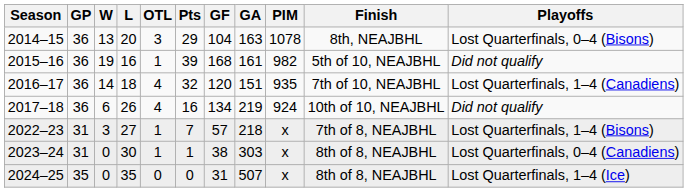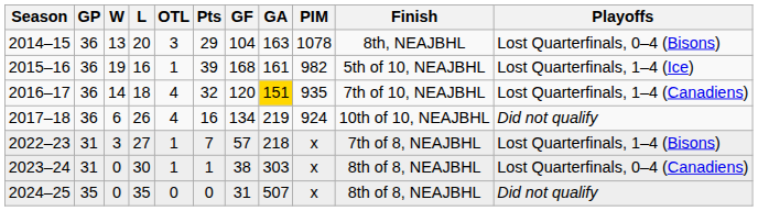 <table class="wikitable" style="text-align:center">
 <tr>
 <th>Season</th>
 <th>GP</th>
 <th>W</th>
 <th>L</th>
 <th>OTL</th>
 <th>Pts</th>
 <th>GF</th>
 <th>GA</th>
 <th>PIM</th>
 <th>Finish</th>
 <th>Playoffs</th>
 </tr>
 <tr>
 <td>2014–15</td>
 <td>36</td>
 <td>13</td>
 <td>20</td>
 <td>3</td>
 <td>29</td>
 <td>104</td>
 <td>163</td>
 <td>1078</td>
 <td>8th, NEAJBHL</td>
 <td align=left>Lost Quarterfinals, 0–4 (<a href='#'>Bisons</a>)</td>
 </tr>
 <tr>
 <td>2015–16</td>
 <td>36</td>
 <td>19</td>
 <td>16</td>
 <td>1</td>
 <td>39</td>
 <td>168</td>
 <td>161</td>
 <td>982</td>
 <td>5th of 10, NEAJBHL</td>
-<td align=left><em>Did not qualify</em></td>
+<td align=left>Lost Quarterfinals, 1–4 (<a href='#'>Ice</a>)</td>
 </tr>
 <tr>
 <td>2016–17</td>
 <td>36</td>
 <td>14</td>
 <td>18</td>
 <td>4</td>
 <td>32</td>
 <td>120</td>
-<td>151</td>
+<td style="background: gold;">151</td>
 <td>935</td>
 <td>7th of 10, NEAJBHL</td>
 <td align=left>Lost Quarterfinals, 1–4 (<a href='#'>Canadiens</a>)</td>
 </tr>
 <tr>
 <td>2017–18</td>
 <td>36</td>
 <td>6</td>
 <td>26</td>
 <td>4</td>
 <td>16</td>
 <td>134</td>
 <td>219</td>
 <td>924</td>
 <td>10th of 10, NEAJBHL</td>
 <td align=left><em>Did not qualify</em></td>
 </tr>
 <tr bgcolor="#eeeeee">
 <td>2022–23</td>
 <td>31</td>
 <td>3</td>
 <td>27</td>
 <td>1</td>
 <td>7</td>
 <td>57</td>
 <td>218</td>
 <td>x</td>
 <td>7th of 8, NEAJBHL</td>
 <td align=left>Lost Quarterfinals, 1–4 (<a href='#'>Bisons</a>)</td>
 </tr>
 <tr bgcolor="#eeeeee">
 <td>2023–24</td>
 <td>31</td>
 <td>0</td>
 <td>30</td>
 <td>1</td>
 <td>1</td>
 <td>38</td>
 <td>303</td>
 <td>x</td>
 <td>8th of 8, NEAJBHL</td>
 <td align=left>Lost Quarterfinals, 0–4 (<a href='#'>Canadiens</a>)</td>
 </tr>
 <tr bgcolor="#eeeeee">
 <td>2024–25</td>
 <td>35</td>
 <td>0</td>
 <td>35</td>
 <td>0</td>
 <td>0</td>
 <td>31</td>
 <td>507</td>
 <td>x</td>
 <td>8th of 8, NEAJBHL</td>
-<td align=left>Lost Quarterfinals, 1–4 (<a href='#'>Ice</a>)</td>
+<td align=left><em>Did not qualify</em></td>
 </tr>
 </table>
